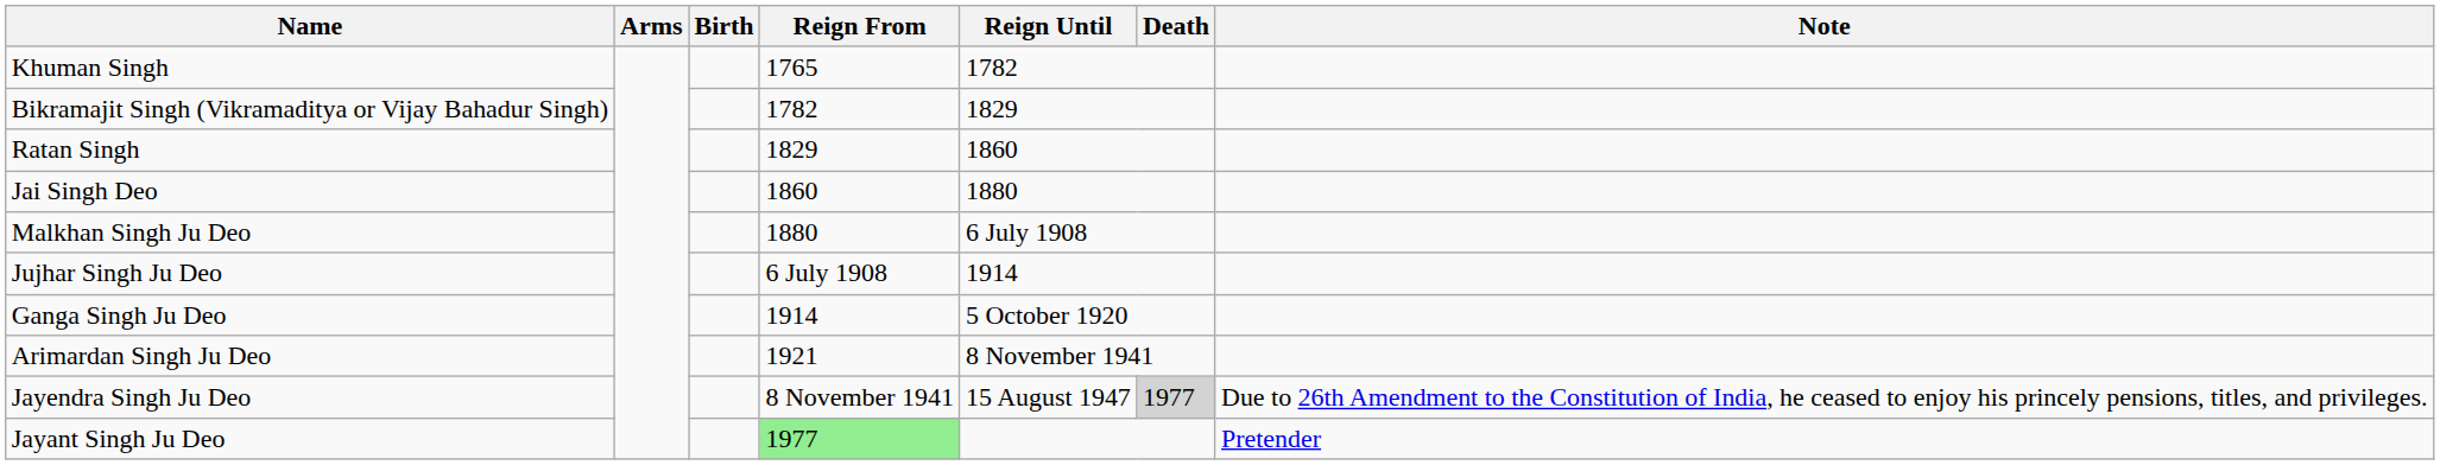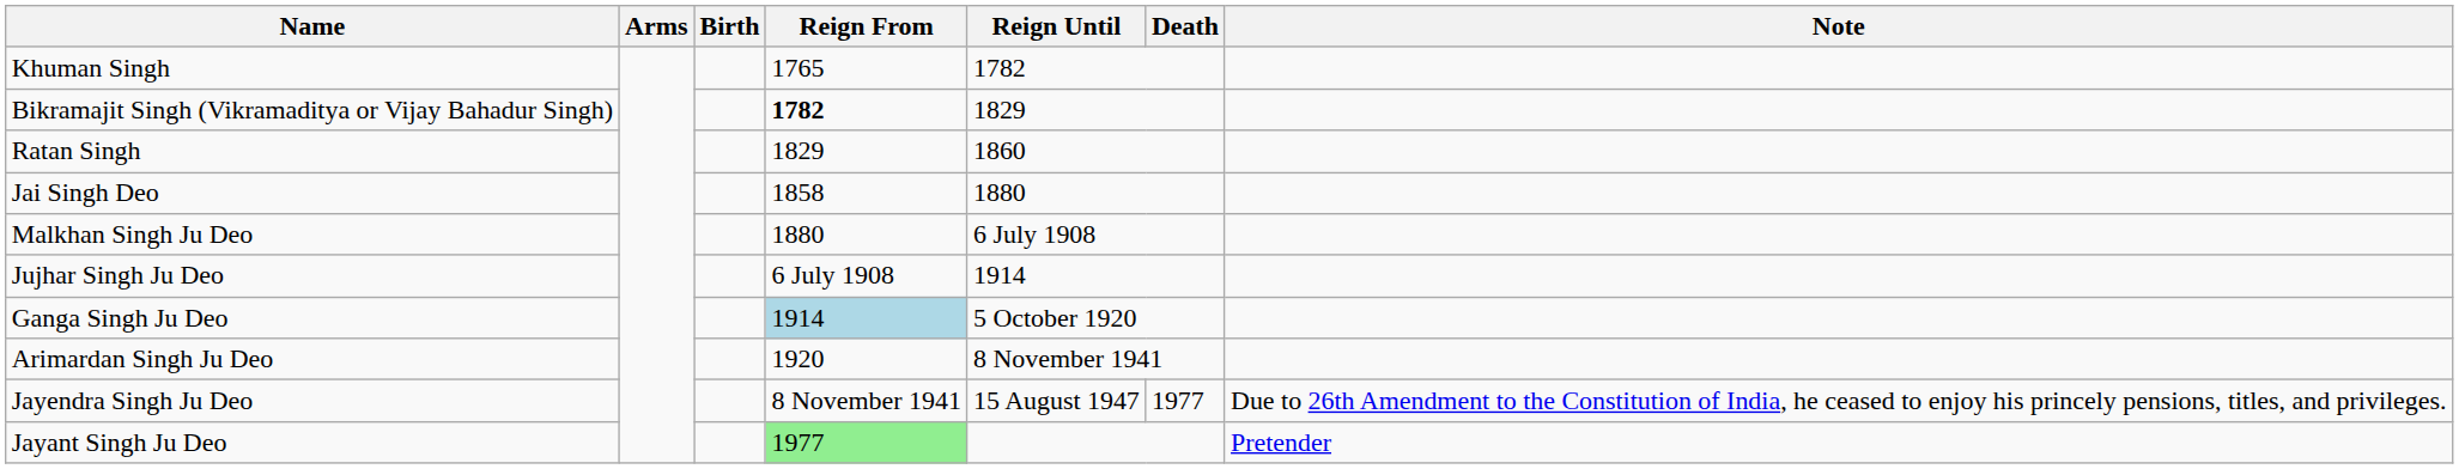 <table class="wikitable">
 <tr>
 <th><strong>Name</strong></th>
 <th><strong>Arms</strong></th>
 <th><strong>Birth</strong></th>
 <th>Reign From</th>
 <th>Reign Until</th>
 <th>Death</th>
 <th>Note</th>
 </tr>
 <tr>
 <td>Khuman Singh</td>
 <td rowspan="10"></td>
 <td></td>
 <td>1765</td>
 <td colspan="2">1782</td>
 <td></td>
 </tr>
 <tr>
 <td>Bikramajit Singh (Vikramaditya or Vijay Bahadur Singh)</td>
 <td></td>
-<td>1782</td>
+<td><strong>1782</strong></td>
 <td colspan="2">1829</td>
 <td></td>
 </tr>
 <tr>
 <td>Ratan Singh</td>
 <td></td>
 <td>1829</td>
 <td colspan="2">1860</td>
 <td></td>
 </tr>
 <tr>
 <td>Jai Singh Deo</td>
 <td></td>
-<td>1860</td>
+<td>1858</td>
 <td colspan="2">1880</td>
 <td></td>
 </tr>
 <tr>
 <td>Malkhan Singh Ju Deo</td>
 <td></td>
 <td>1880</td>
 <td colspan="2">6 July 1908</td>
 <td></td>
 </tr>
 <tr>
 <td>Jujhar Singh Ju Deo</td>
 <td></td>
 <td>6 July 1908</td>
 <td colspan="2">1914</td>
 <td></td>
 </tr>
 <tr>
 <td>Ganga Singh Ju Deo</td>
 <td></td>
-<td>1914</td>
+<td style="background: lightblue;">1914</td>
 <td colspan="2">5 October 1920</td>
 <td></td>
 </tr>
 <tr>
 <td>Arimardan Singh Ju Deo</td>
 <td></td>
-<td>1921</td>
+<td>1920</td>
 <td colspan="2">8 November 1941</td>
 <td></td>
 </tr>
 <tr>
 <td>Jayendra Singh Ju Deo</td>
 <td></td>
 <td>8 November 1941</td>
 <td>15 August 1947</td>
-<td style="background: lightgrey;">1977</td>
+<td>1977</td>
 <td>Due to <a href='#'>26th Amendment to the Constitution of India</a>, he ceased to enjoy his princely pensions, titles, and privileges.</td>
 </tr>
 <tr>
 <td>Jayant Singh Ju Deo</td>
 <td></td>
 <td style="background: lightgreen;">1977</td>
 <td colspan="2"></td>
 <td><a href='#'>Pretender</a></td>
 </tr>
 </table>
